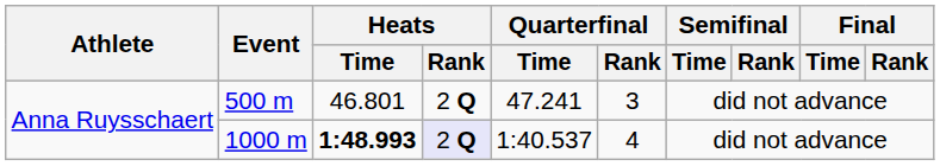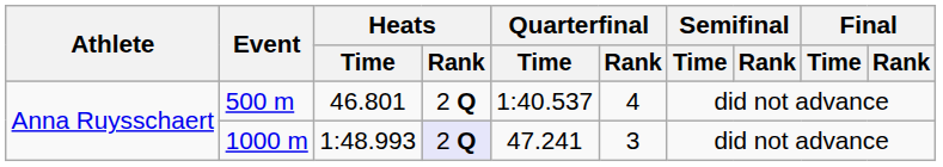 <table class="wikitable" style="font-size:90%">
 <tr>
 <th rowspan=2>Athlete</th>
 <th rowspan=2>Event</th>
 <th colspan=2>Heats</th>
 <th colspan=2>Quarterfinal</th>
 <th colspan=2>Semifinal</th>
 <th colspan=2>Final</th>
 </tr>
 <tr style="font-size:95%">
 <th>Time</th>
 <th>Rank</th>
 <th>Time</th>
 <th>Rank</th>
 <th>Time</th>
 <th>Rank</th>
 <th>Time</th>
 <th>Rank</th>
 </tr>
 <tr align=center>
 <td align=left rowspan=2><a href='#'>Anna Ruysschaert</a></td>
 <td align=left><a href='#'>500 m</a></td>
 <td>46.801</td>
 <td>2 <strong>Q</strong></td>
+<td>1:40.537</td>
+<td>4</td>
+<td colspan=4>did not advance</td>
+</tr>
+<tr align=center>
+<td align=left><a href='#'>1000 m</a></td>
+<td>1:48.993</td>
+<td style="background: lavender;">2 <strong>Q</strong></td>
 <td>47.241</td>
 <td>3</td>
 <td colspan=4>did not advance</td>
 </tr>
-<tr align=center>
-<td align=left><a href='#'>1000 m</a></td>
-<td><strong>1:48.993</strong></td>
-<td style="background: lavender;">2 <strong>Q</strong></td>
-<td>1:40.537</td>
-<td>4</td>
-<td colspan=4>did not advance</td>
-</tr>
 </table>
